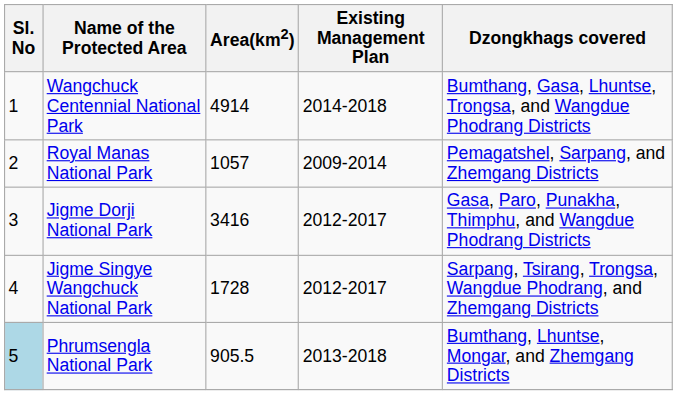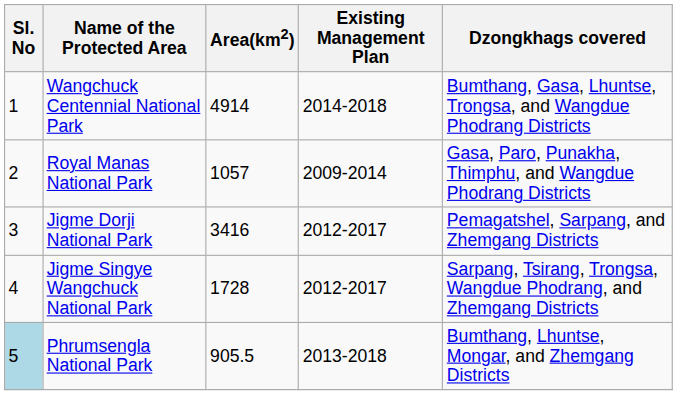 <table class="wikitable">
 <tr>
 <th>Sl. No</th>
 <th>Name of the Protected Area</th>
 <th>Area(km<sup>2</sup>)</th>
 <th>Existing Management Plan</th>
 <th>Dzongkhags covered</th>
 </tr>
 <tr>
 <td>1</td>
 <td><a href='#'>Wangchuck Centennial National Park</a></td>
 <td>4914</td>
 <td>2014-2018</td>
 <td><a href='#'>Bumthang</a>, <a href='#'>Gasa</a>, <a href='#'>Lhuntse</a>, <a href='#'>Trongsa</a>, and <a href='#'>Wangdue Phodrang Districts</a></td>
 </tr>
 <tr>
 <td>2</td>
 <td><a href='#'>Royal Manas National Park</a></td>
 <td>1057</td>
 <td>2009-2014</td>
-<td><a href='#'>Pemagatshel</a>, <a href='#'>Sarpang</a>, and <a href='#'>Zhemgang Districts</a></td>
+<td><a href='#'>Gasa</a>, <a href='#'>Paro</a>, <a href='#'>Punakha</a>, <a href='#'>Thimphu</a>, and <a href='#'>Wangdue Phodrang Districts</a></td>
 </tr>
 <tr>
 <td>3</td>
 <td><a href='#'>Jigme Dorji National Park</a></td>
 <td>3416</td>
 <td>2012-2017</td>
-<td><a href='#'>Gasa</a>, <a href='#'>Paro</a>, <a href='#'>Punakha</a>, <a href='#'>Thimphu</a>, and <a href='#'>Wangdue Phodrang Districts</a></td>
+<td><a href='#'>Pemagatshel</a>, <a href='#'>Sarpang</a>, and <a href='#'>Zhemgang Districts</a></td>
 </tr>
 <tr>
 <td>4</td>
 <td><a href='#'>Jigme Singye Wangchuck National Park</a></td>
 <td>1728</td>
 <td>2012-2017</td>
 <td><a href='#'>Sarpang</a>, <a href='#'>Tsirang</a>, <a href='#'>Trongsa</a>, <a href='#'>Wangdue Phodrang</a>, and <a href='#'>Zhemgang Districts</a></td>
 </tr>
 <tr>
 <td style="background: lightblue;">5</td>
 <td><a href='#'>Phrumsengla National Park</a></td>
 <td>905.5</td>
 <td>2013-2018</td>
 <td><a href='#'>Bumthang</a>, <a href='#'>Lhuntse</a>, <a href='#'>Mongar</a>, and <a href='#'>Zhemgang Districts</a></td>
 </tr>
 <tr>
 </tr>
 </table>
